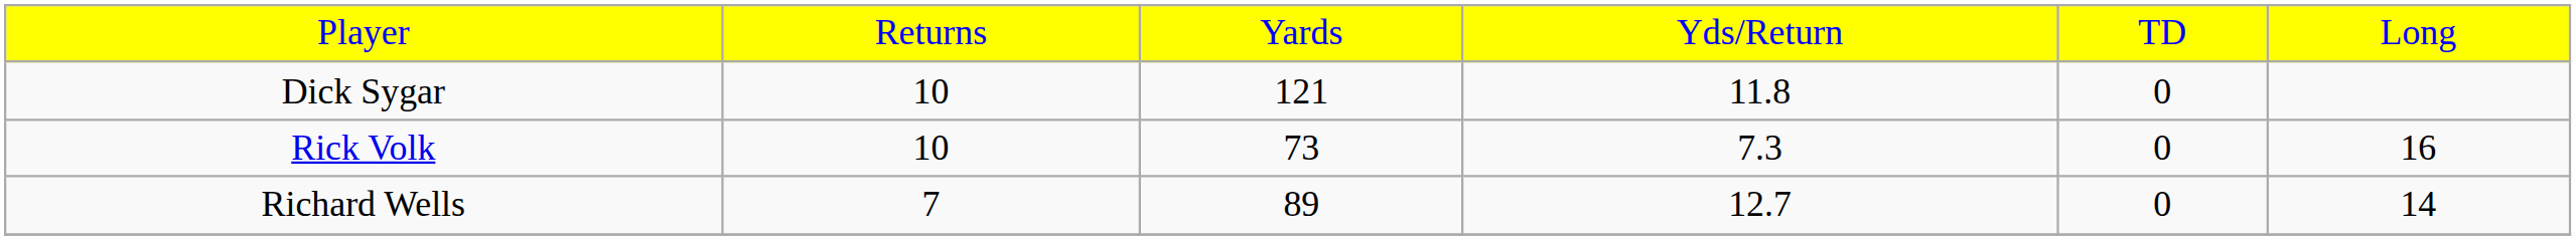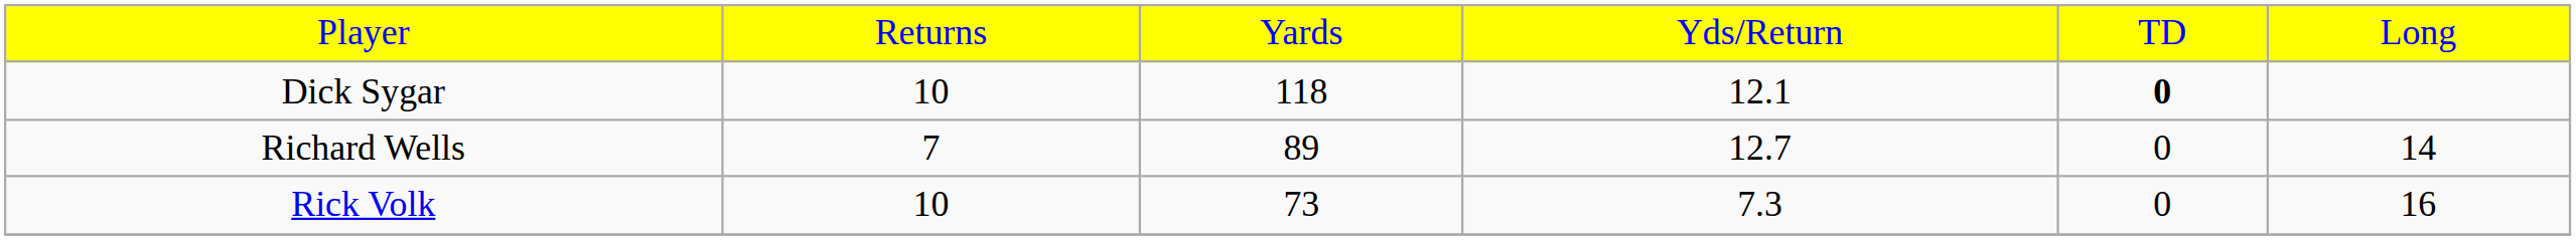 <table class="wikitable" width="90%">
 <tr align="center"  style="background:yellow;color:blue;">
 <td>Player</td>
 <td>Returns</td>
 <td>Yards</td>
 <td>Yds/Return</td>
 <td>TD</td>
 <td>Long</td>
 </tr>
 <tr align="center" bgcolor="">
 <td>Dick Sygar</td>
 <td>10</td>
-<td>121</td>
-<td>11.8</td>
+<td>118</td>
+<td>12.1</td>
+<td><strong>0</strong></td>
+</tr>
+<tr align="center" bgcolor="">
+<td>Richard Wells</td>
+<td>7</td>
+<td>89</td>
+<td>12.7</td>
 <td>0</td>
+<td>14</td>
 </tr>
 <tr align="center" bgcolor="">
 <td><a href='#'>Rick Volk</a></td>
 <td>10</td>
 <td>73</td>
 <td>7.3</td>
 <td>0</td>
 <td>16</td>
 </tr>
-<tr align="center" bgcolor="">
-<td>Richard Wells</td>
-<td>7</td>
-<td>89</td>
-<td>12.7</td>
-<td>0</td>
-<td>14</td>
-</tr>
 <tr>
 </tr>
 </table>
